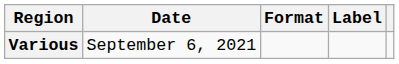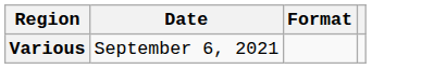 <table class="wikitable plainrowheaders">
 <tr>
 <th scope="col">Region</th>
 <th scope="col">Date</th>
 <th scope="col">Format</th>
-<th scope="col">Label</th>
 <th scope="col"></th>
 </tr>
 <tr>
 <th scope="row">Various</th>
 <td>September 6, 2021</td>
 <td></td>
-<td></td>
 <td style="text-align:center"></td>
 </tr>
 </table>
